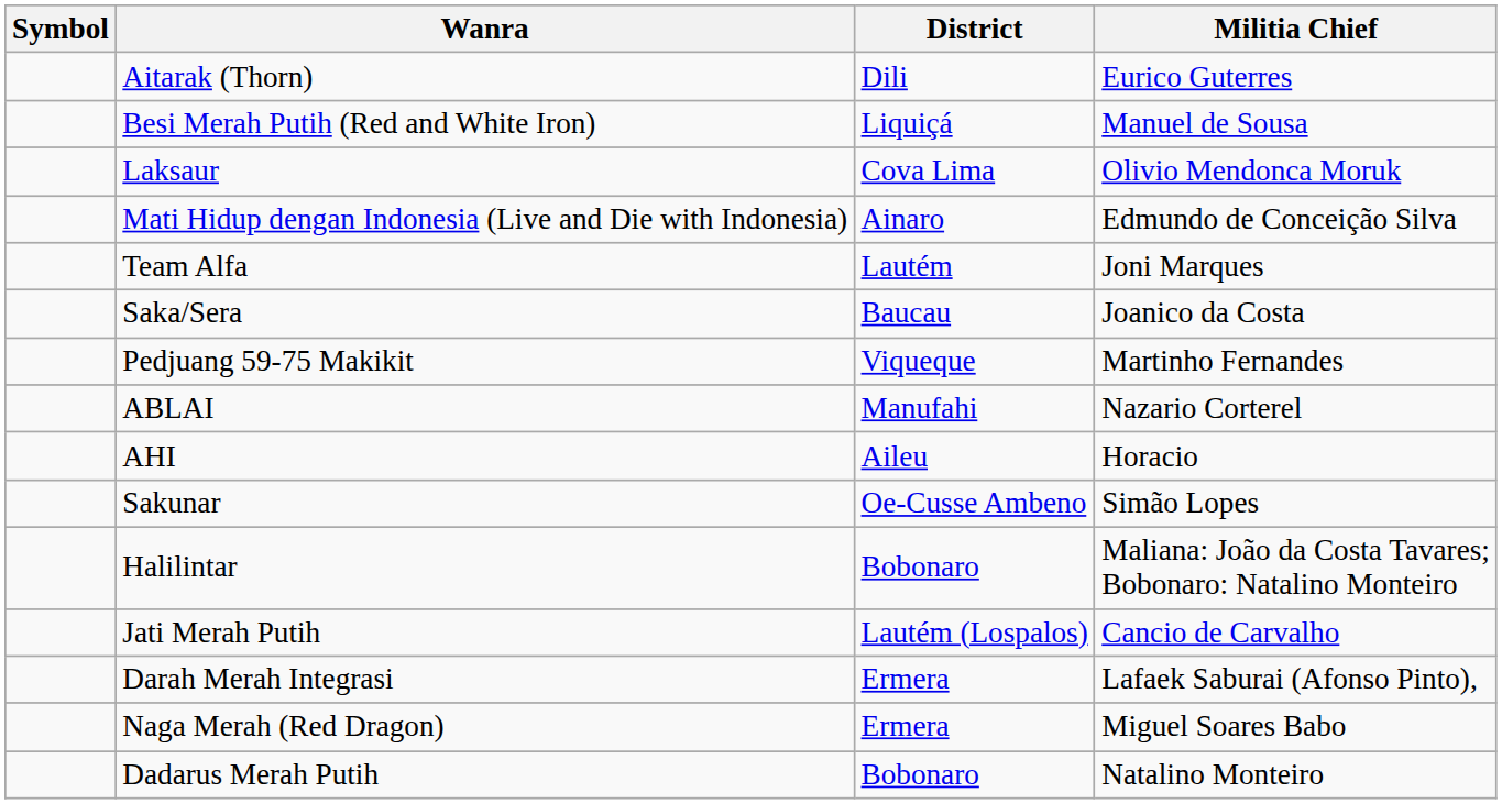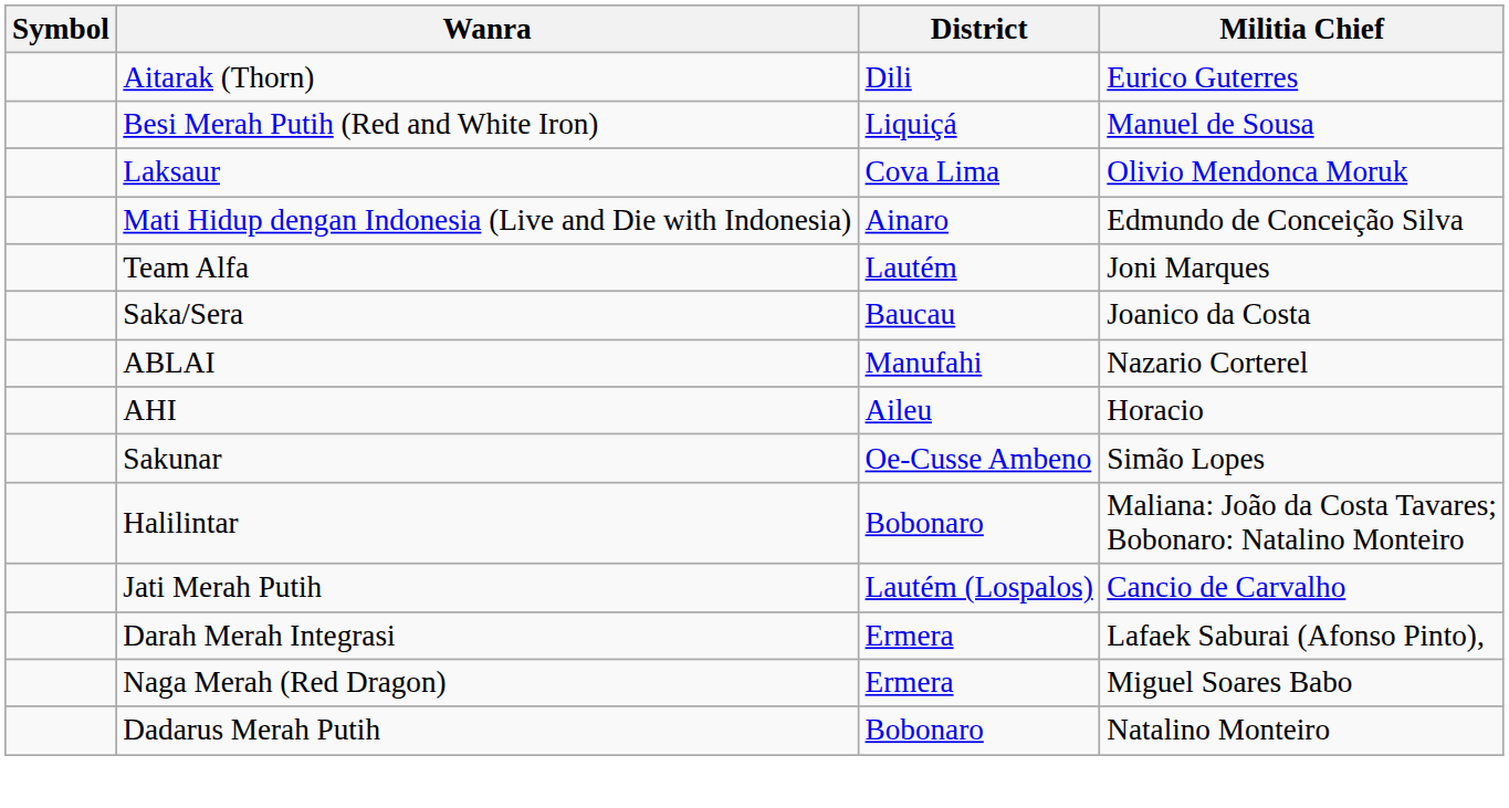 <table class="wikitable">
 <tr>
 <th>Symbol</th>
 <th>Wanra</th>
 <th>District</th>
 <th>Militia Chief</th>
 </tr>
 <tr>
 <td></td>
 <td><a href='#'>Aitarak</a> (Thorn)</td>
 <td><a href='#'>Dili</a></td>
 <td><a href='#'>Eurico Guterres</a></td>
 </tr>
 <tr>
 <td></td>
 <td><a href='#'>Besi Merah Putih</a> (Red and White Iron)</td>
 <td><a href='#'>Liquiçá</a></td>
 <td><a href='#'>Manuel de Sousa</a></td>
 </tr>
 <tr>
 <td></td>
 <td><a href='#'>Laksaur</a></td>
 <td><a href='#'>Cova Lima</a></td>
 <td><a href='#'>Olivio Mendonca Moruk</a></td>
 </tr>
 <tr>
 <td></td>
 <td><a href='#'>Mati Hidup dengan Indonesia</a> (Live and Die with Indonesia)</td>
 <td><a href='#'>Ainaro</a></td>
 <td>Edmundo de Conceição Silva</td>
 </tr>
 <tr>
 <td></td>
 <td>Team Alfa</td>
 <td><a href='#'>Lautém</a></td>
 <td>Joni Marques</td>
 </tr>
 <tr>
 <td></td>
 <td>Saka/Sera</td>
 <td><a href='#'>Baucau</a></td>
 <td>Joanico da Costa</td>
-</tr>
-<tr>
-<td></td>
-<td>Pedjuang 59-75 Makikit</td>
-<td><a href='#'>Viqueque</a></td>
-<td>Martinho Fernandes</td>
 </tr>
 <tr>
 <td></td>
 <td>ABLAI</td>
 <td><a href='#'>Manufahi</a></td>
 <td>Nazario Corterel</td>
 </tr>
 <tr>
 <td></td>
 <td>AHI</td>
 <td><a href='#'>Aileu</a></td>
 <td>Horacio</td>
 </tr>
 <tr>
 <td></td>
 <td>Sakunar</td>
 <td><a href='#'>Oe-Cusse Ambeno</a></td>
 <td>Simão Lopes</td>
 </tr>
 <tr>
 <td></td>
 <td>Halilintar</td>
 <td><a href='#'>Bobonaro</a></td>
 <td>Maliana: João da Costa Tavares;<br>Bobonaro: Natalino Monteiro</td>
 </tr>
 <tr>
 <td></td>
 <td>Jati Merah Putih</td>
 <td><a href='#'>Lautém (Lospalos)</a></td>
 <td><a href='#'>Cancio de Carvalho</a></td>
 </tr>
 <tr>
 <td></td>
 <td>Darah Merah Integrasi</td>
 <td><a href='#'>Ermera</a></td>
 <td>Lafaek Saburai (Afonso Pinto),</td>
 </tr>
 <tr>
 <td></td>
 <td>Naga Merah (Red Dragon)</td>
 <td><a href='#'>Ermera</a></td>
 <td>Miguel Soares Babo</td>
 </tr>
 <tr>
 <td></td>
 <td>Dadarus Merah Putih</td>
 <td><a href='#'>Bobonaro</a></td>
 <td>Natalino Monteiro</td>
 </tr>
 </table>
